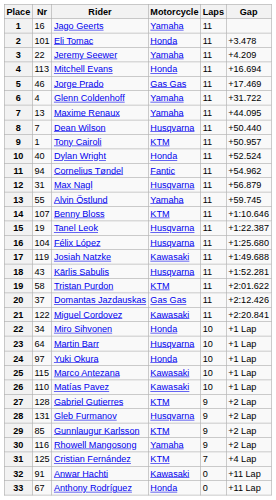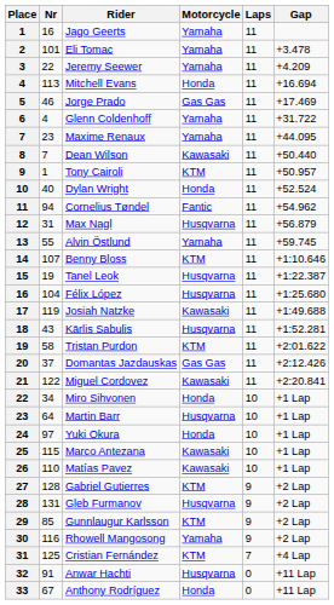 <table class="wikitable" style="font-size: 95%">
 <tr>
 <th>Place</th>
 <th>Nr</th>
 <th>Rider</th>
 <th>Motorcycle</th>
 <th>Laps</th>
 <th>Gap</th>
 </tr>
 <tr>
 <th>1</th>
 <td>16</td>
 <td> <a href='#'>Jago Geerts</a></td>
 <td><a href='#'>Yamaha</a></td>
 <td>11</td>
 <td></td>
 </tr>
 <tr>
 <th>2</th>
 <td>101</td>
 <td> <a href='#'>Eli Tomac</a></td>
-<td><a href='#'>Honda</a></td>
+<td><a href='#'>Yamaha</a></td>
 <td>11</td>
 <td>+3.478</td>
 </tr>
 <tr>
 <th>3</th>
 <td>22</td>
 <td> <a href='#'>Jeremy Seewer</a></td>
 <td><a href='#'>Yamaha</a></td>
 <td>11</td>
 <td>+4.209</td>
 </tr>
 <tr>
 <th>4</th>
 <td>113</td>
 <td> <a href='#'>Mitchell Evans</a></td>
 <td><a href='#'>Honda</a></td>
 <td>11</td>
 <td>+16.694</td>
 </tr>
 <tr>
 <th>5</th>
 <td>46</td>
 <td> <a href='#'>Jorge Prado</a></td>
 <td><a href='#'>Gas Gas</a></td>
 <td>11</td>
 <td>+17.469</td>
 </tr>
 <tr>
 <th>6</th>
 <td>4</td>
 <td> <a href='#'>Glenn Coldenhoff</a></td>
 <td><a href='#'>Yamaha</a></td>
 <td>11</td>
 <td>+31.722</td>
 </tr>
 <tr>
 <th>7</th>
-<td>13</td>
+<td>23</td>
 <td> <a href='#'>Maxime Renaux</a></td>
 <td><a href='#'>Yamaha</a></td>
 <td>11</td>
 <td>+44.095</td>
 </tr>
 <tr>
 <th>8</th>
 <td>7</td>
 <td> <a href='#'>Dean Wilson</a></td>
-<td><a href='#'>Husqvarna</a></td>
+<td><a href='#'>Kawasaki</a></td>
 <td>11</td>
 <td>+50.440</td>
 </tr>
 <tr>
 <th>9</th>
 <td>1</td>
 <td> <a href='#'>Tony Cairoli</a></td>
 <td><a href='#'>KTM</a></td>
 <td>11</td>
 <td>+50.957</td>
 </tr>
 <tr>
 <th>10</th>
 <td>40</td>
 <td> <a href='#'>Dylan Wright</a></td>
 <td><a href='#'>Honda</a></td>
 <td>11</td>
 <td>+52.524</td>
 </tr>
 <tr>
 <th>11</th>
 <td>94</td>
 <td> <a href='#'>Cornelius Tøndel</a></td>
 <td><a href='#'>Fantic</a></td>
 <td>11</td>
 <td>+54.962</td>
 </tr>
 <tr>
 <th>12</th>
 <td>31</td>
 <td> <a href='#'>Max Nagl</a></td>
 <td><a href='#'>Husqvarna</a></td>
 <td>11</td>
 <td>+56.879</td>
 </tr>
 <tr>
 <th>13</th>
 <td>55</td>
 <td> <a href='#'>Alvin Östlund</a></td>
 <td><a href='#'>Yamaha</a></td>
 <td>11</td>
 <td>+59.745</td>
 </tr>
 <tr>
 <th>14</th>
 <td>107</td>
 <td> <a href='#'>Benny Bloss</a></td>
 <td><a href='#'>KTM</a></td>
 <td>11</td>
 <td>+1:10.646</td>
 </tr>
 <tr>
 <th>15</th>
 <td>19</td>
 <td> <a href='#'>Tanel Leok</a></td>
 <td><a href='#'>Husqvarna</a></td>
 <td>11</td>
 <td>+1:22.387</td>
 </tr>
 <tr>
 <th>16</th>
 <td>104</td>
 <td> <a href='#'>Félix López</a></td>
 <td><a href='#'>Husqvarna</a></td>
 <td>11</td>
 <td>+1:25.680</td>
 </tr>
 <tr>
 <th>17</th>
 <td>119</td>
 <td> <a href='#'>Josiah Natzke</a></td>
 <td><a href='#'>Kawasaki</a></td>
 <td>11</td>
 <td>+1:49.688</td>
 </tr>
 <tr>
 <th>18</th>
 <td>43</td>
 <td> <a href='#'>Kārlis Sabulis</a></td>
 <td><a href='#'>Husqvarna</a></td>
 <td>11</td>
 <td>+1:52.281</td>
 </tr>
 <tr>
 <th>19</th>
 <td>58</td>
 <td> <a href='#'>Tristan Purdon</a></td>
 <td><a href='#'>KTM</a></td>
 <td>11</td>
 <td>+2:01.622</td>
 </tr>
 <tr>
 <th>20</th>
 <td>37</td>
 <td> <a href='#'>Domantas Jazdauskas</a></td>
 <td><a href='#'>Gas Gas</a></td>
 <td>11</td>
 <td>+2:12.426</td>
 </tr>
 <tr>
 <th>21</th>
 <td>122</td>
 <td> <a href='#'>Miguel Cordovez</a></td>
 <td><a href='#'>Kawasaki</a></td>
 <td>11</td>
 <td>+2:20.841</td>
 </tr>
 <tr>
 <th>22</th>
 <td>34</td>
 <td> <a href='#'>Miro Sihvonen</a></td>
 <td><a href='#'>Honda</a></td>
 <td>10</td>
 <td>+1 Lap</td>
 </tr>
 <tr>
 <th>23</th>
 <td>64</td>
 <td> <a href='#'>Martin Barr</a></td>
 <td><a href='#'>Husqvarna</a></td>
 <td>10</td>
 <td>+1 Lap</td>
 </tr>
 <tr>
 <th>24</th>
 <td>97</td>
 <td> <a href='#'>Yuki Okura</a></td>
 <td><a href='#'>Honda</a></td>
 <td>10</td>
 <td>+1 Lap</td>
 </tr>
 <tr>
 <th>25</th>
 <td>115</td>
 <td> <a href='#'>Marco Antezana</a></td>
 <td><a href='#'>Kawasaki</a></td>
 <td>10</td>
 <td>+1 Lap</td>
 </tr>
 <tr>
 <th>26</th>
 <td>110</td>
 <td> <a href='#'>Matías Pavez</a></td>
 <td><a href='#'>Kawasaki</a></td>
 <td>10</td>
 <td>+1 Lap</td>
 </tr>
 <tr>
 <th>27</th>
 <td>128</td>
 <td> <a href='#'>Gabriel Gutierres</a></td>
 <td><a href='#'>KTM</a></td>
 <td>9</td>
 <td>+2 Lap</td>
 </tr>
 <tr>
 <th>28</th>
 <td>131</td>
 <td> <a href='#'>Gleb Furmanov</a></td>
 <td><a href='#'>Husqvarna</a></td>
 <td>9</td>
 <td>+2 Lap</td>
 </tr>
 <tr>
 <th>29</th>
 <td>85</td>
 <td> <a href='#'>Gunnlaugur Karlsson</a></td>
 <td><a href='#'>KTM</a></td>
 <td>9</td>
 <td>+2 Lap</td>
 </tr>
 <tr>
 <th>30</th>
 <td>116</td>
 <td> <a href='#'>Rhowell Mangosong</a></td>
 <td><a href='#'>Yamaha</a></td>
 <td>9</td>
 <td>+2 Lap</td>
 </tr>
 <tr>
 <th>31</th>
 <td>125</td>
 <td> <a href='#'>Cristian Fernández</a></td>
 <td><a href='#'>KTM</a></td>
 <td>7</td>
 <td>+4 Lap</td>
 </tr>
 <tr>
 <th>32</th>
 <td>91</td>
 <td> <a href='#'>Anwar Hachti</a></td>
-<td><a href='#'>Kawasaki</a></td>
+<td><a href='#'>Husqvarna</a></td>
 <td>0</td>
 <td>+11 Lap</td>
 </tr>
 <tr>
 <th>33</th>
 <td>67</td>
 <td> <a href='#'>Anthony Rodríguez</a></td>
 <td><a href='#'>Honda</a></td>
 <td>0</td>
 <td>+11 Lap</td>
 </tr>
 </table>
